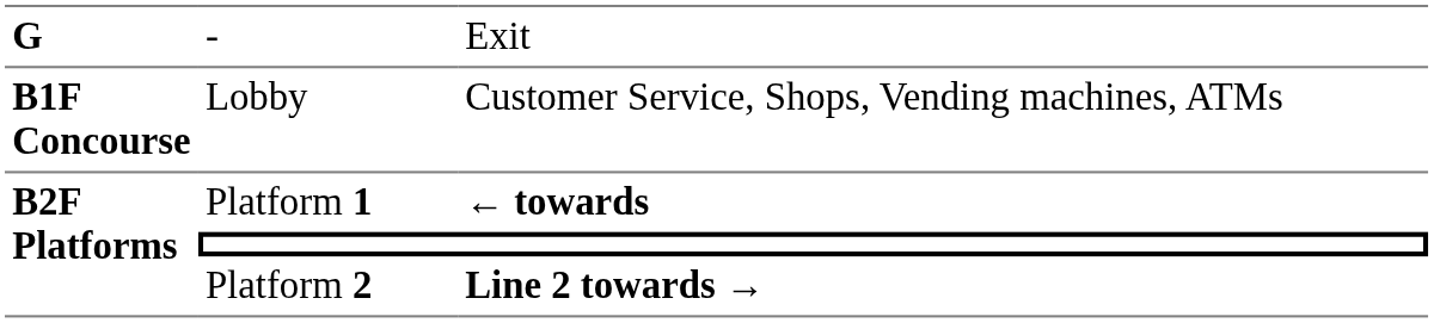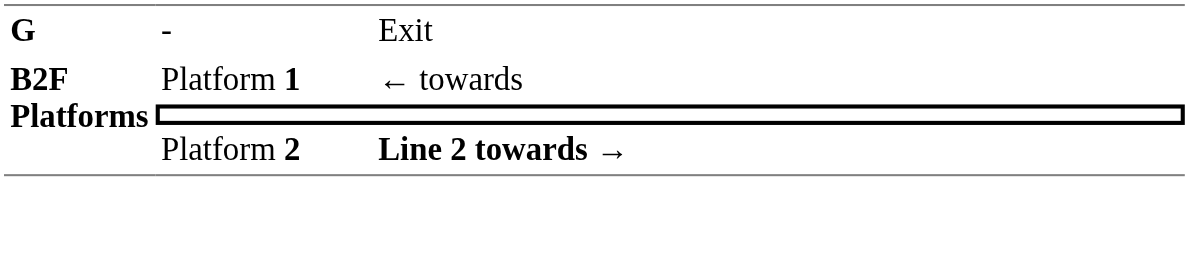 <table table border=0 cellspacing=0 cellpadding=3>
 <tr>
 <td style="border-top:solid 1px gray;" width=50 valign=top><strong>G</strong></td>
 <td style="border-top:solid 1px gray;" width=100 valign=top>-</td>
 <td style="border-top:solid 1px gray;" width=390 valign=top>Exit</td>
 </tr>
 <tr>
-<td style="border-bottom:solid 1px gray; border-top:solid 1px gray;" valign=top width=50><strong>B1F<br>Concourse</strong></td>
-<td style="border-bottom:solid 1px gray; border-top:solid 1px gray;" valign=top width=100>Lobby</td>
-<td style="border-bottom:solid 1px gray; border-top:solid 1px gray;" valign=top width=390>Customer Service, Shops, Vending machines, ATMs</td>
-</tr>
-<tr>
 <td style="border-bottom:solid 1px gray;" rowspan="3" valign=top><strong>B2F<br>Platforms</strong></td>
 <td>Platform <strong>1</strong></td>
-<td><strong>←  towards  </strong></td>
+<td>←  towards  </td>
 </tr>
 <tr>
 <td style="border-right:solid 2px black;border-left:solid 2px black;border-top:solid 2px black;border-bottom:solid 2px black;text-align:center;" colspan=2></td>
 </tr>
 <tr>
 <td style="border-bottom:solid 1px gray;">Platform <strong>2</strong></td>
 <td style="border-bottom:solid 1px gray;"><strong>  Line 2 towards   →</strong></td>
 </tr>
 </table>
